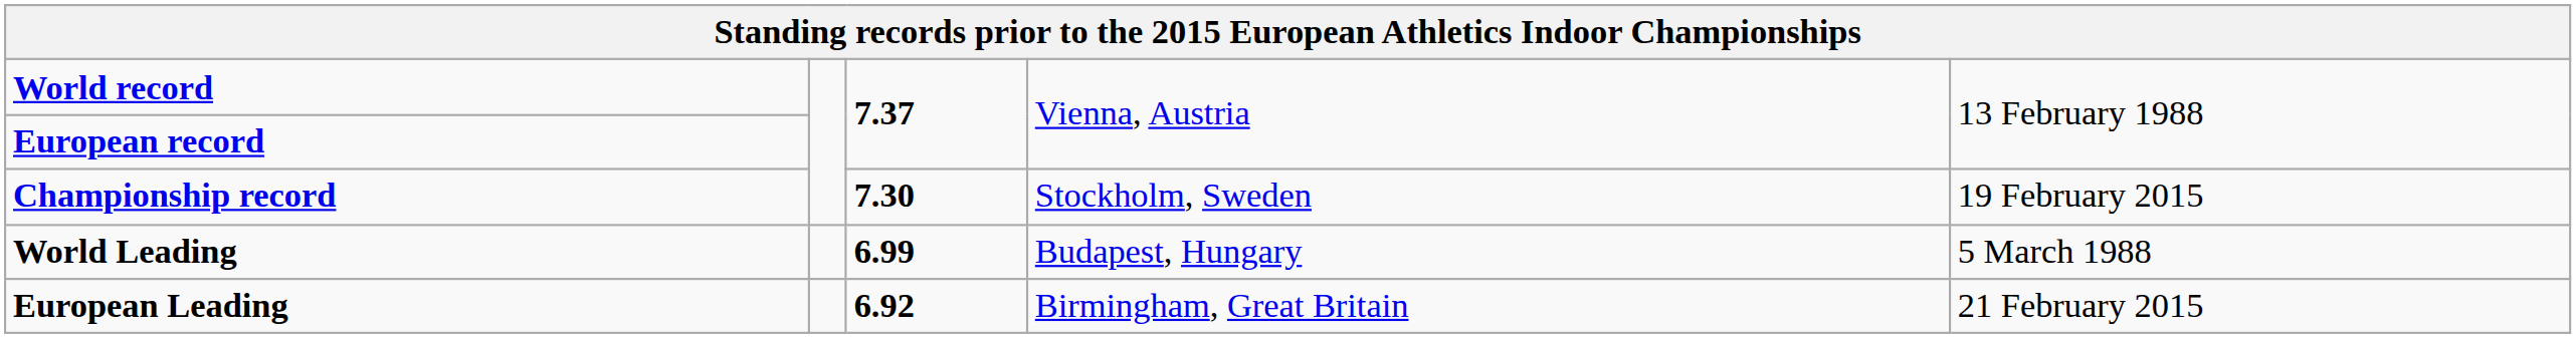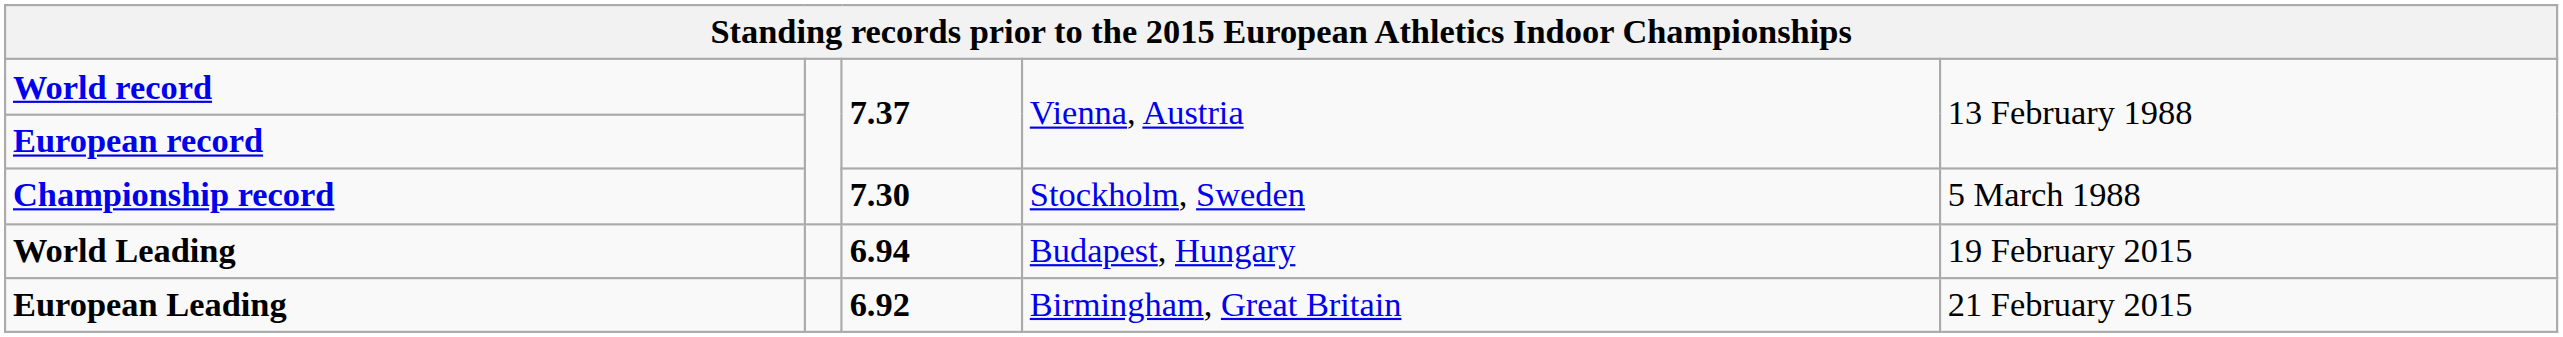 <table class="wikitable" width=75%>
 <tr>
 <th colspan="5">Standing records prior to the 2015 European Athletics Indoor Championships</th>
 </tr>
 <tr>
 <td><strong><a href='#'>World record</a></strong></td>
 <td rowspan=3></td>
 <td rowspan=2><strong>7.37</strong></td>
 <td rowspan=2><a href='#'>Vienna</a>, <a href='#'>Austria</a></td>
 <td rowspan=2>13 February 1988</td>
 </tr>
 <tr>
 <td><strong><a href='#'>European record</a></strong></td>
 </tr>
 <tr>
 <td><strong><a href='#'>Championship record</a></strong></td>
 <td><strong>7.30</strong></td>
 <td><a href='#'>Stockholm</a>, <a href='#'>Sweden</a></td>
-<td>19 February 2015</td>
+<td>5 March 1988</td>
 </tr>
 <tr>
 <td><strong>World Leading</strong></td>
 <td></td>
-<td><strong>6.99</strong></td>
+<td><strong>6.94</strong></td>
 <td><a href='#'>Budapest</a>, <a href='#'>Hungary</a></td>
-<td>5 March 1988</td>
+<td>19 February 2015</td>
 </tr>
 <tr>
 <td><strong>European Leading</strong></td>
 <td></td>
 <td><strong>6.92</strong></td>
 <td><a href='#'>Birmingham</a>, <a href='#'>Great Britain</a></td>
 <td>21 February 2015</td>
 </tr>
 </table>
